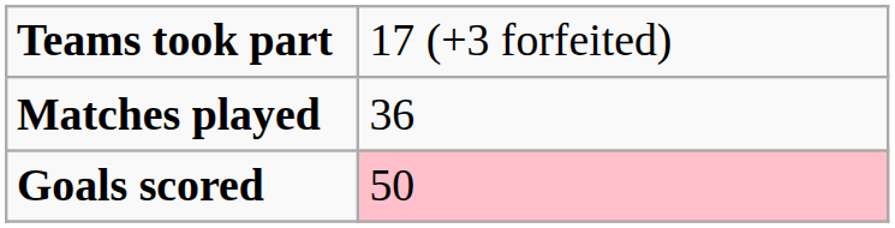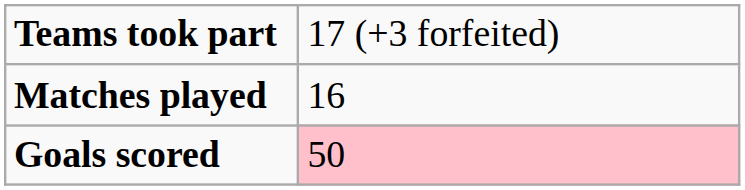 <table class="wikitable" style="width:50%">
 <tr>
 <td style="width:40%"><strong>Teams took part</strong></td>
 <td>17 (+3 forfeited)</td>
 </tr>
 <tr>
 <td><strong>Matches played</strong></td>
-<td>36</td>
+<td>16</td>
 </tr>
 <tr>
 <td><strong>Goals scored</strong></td>
 <td style="background: pink;">50</td>
 </tr>
 </table>
